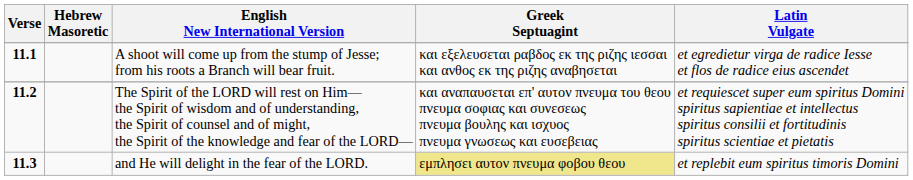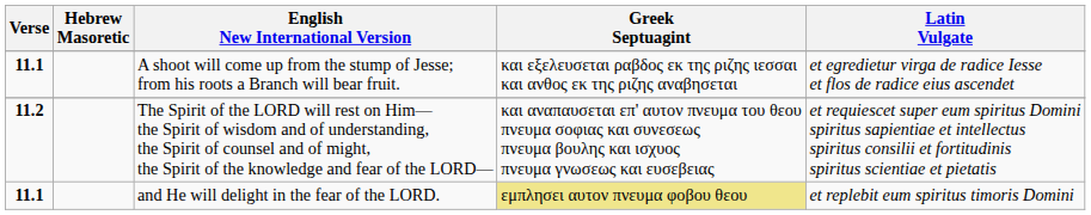 <table class="wikitable">
 <tr>
 <th>Verse</th>
 <th>Hebrew<br>Masoretic</th>
 <th>English<br><strong><a href='#'>New International Version</a></strong></th>
 <th>Greek<br>Septuagint</th>
 <th><a href='#'>Latin</a><br><a href='#'>Vulgate</a></th>
 </tr>
 <tr>
 </tr>
 <tr valign="top">
 <td style="text-align:center;"><strong>11.1</strong></td>
 <td style="text-align:right;"></td>
 <td>A shoot will come up from the stump of Jesse;<br>from his roots a Branch will bear fruit.</td>
 <td>και εξελευσεται ραβδος εκ της ριζης ιεσσαι<br>και ανθος εκ της ριζης αναβησεται</td>
 <td><em>et egredietur virga de radice Iesse<br>et flos de radice eius ascendet</em></td>
 </tr>
 <tr>
 </tr>
 <tr valign="top">
 <td style="text-align:center;"><strong>11.2</strong></td>
 <td style="text-align:right;"></td>
 <td>The Spirit of the LORD will rest on Him—<br>the Spirit of wisdom and of understanding,<br>the Spirit of counsel and of might,<br>the Spirit of the knowledge and fear of the LORD—</td>
 <td>και αναπαυσεται επ' αυτον πνευμα του θεου<br>πνευμα σοφιας και συνεσεως<br>πνευμα βουλης και ισχυος<br>πνευμα γνωσεως και ευσεβειας</td>
 <td><em>et requiescet super eum spiritus Domini<br>spiritus sapientiae et intellectus<br>spiritus consilii et fortitudinis<br>spiritus scientiae et pietatis</em></td>
 </tr>
 <tr>
-<td style="text-align:center;"><strong>11.3</strong></td>
+<td style="text-align:center;"><strong>11.1</strong></td>
 <td style="text-align:right;"></td>
 <td>and He will delight in the fear of the LORD.</td>
 <td style="background: khaki;">εμπλησει αυτον πνευμα φοβου θεου</td>
 <td><em>et replebit eum spiritus timoris Domini</em></td>
 </tr>
 </table>
